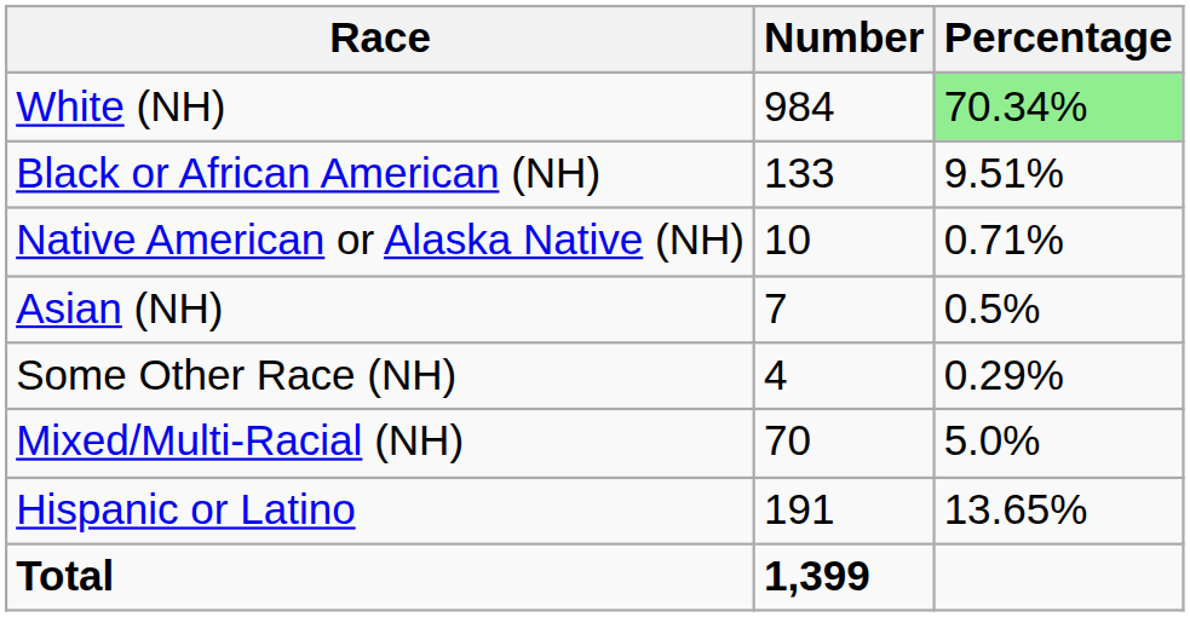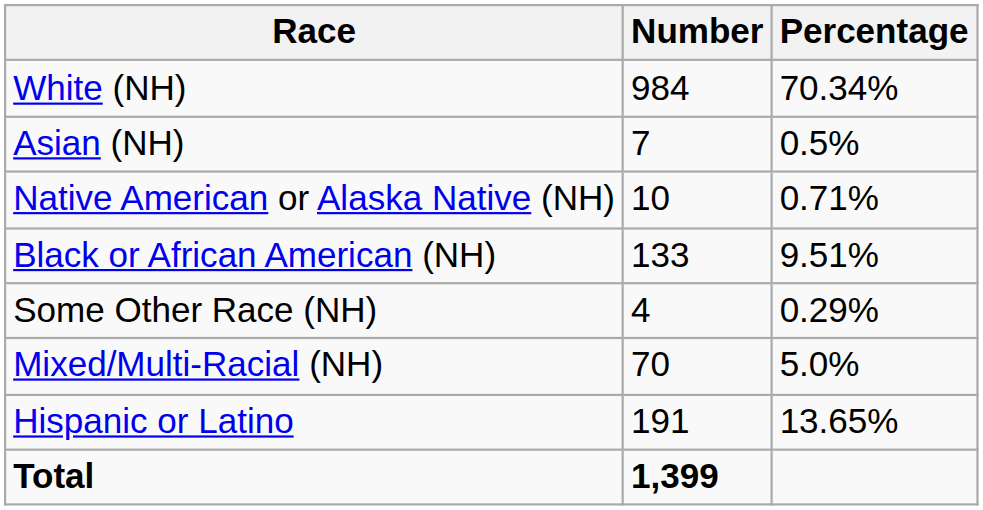 <table class="wikitable">
 <tr>
 <th>Race</th>
 <th>Number</th>
 <th>Percentage</th>
 </tr>
 <tr>
 <td><a href='#'>White</a> (NH)</td>
 <td>984</td>
-<td style="background: lightgreen;">70.34%</td>
+<td>70.34%</td>
 </tr>
 <tr>
-<td><a href='#'>Black or African American</a> (NH)</td>
-<td>133</td>
-<td>9.51%</td>
+<td><a href='#'>Asian</a> (NH)</td>
+<td>7</td>
+<td>0.5%</td>
 </tr>
 <tr>
 <td><a href='#'>Native American</a> or <a href='#'>Alaska Native</a> (NH)</td>
 <td>10</td>
 <td>0.71%</td>
 </tr>
 <tr>
-<td><a href='#'>Asian</a> (NH)</td>
-<td>7</td>
-<td>0.5%</td>
+<td><a href='#'>Black or African American</a> (NH)</td>
+<td>133</td>
+<td>9.51%</td>
 </tr>
 <tr>
 <td>Some Other Race (NH)</td>
 <td>4</td>
 <td>0.29%</td>
 </tr>
 <tr>
 <td><a href='#'>Mixed/Multi-Racial</a> (NH)</td>
 <td>70</td>
 <td>5.0%</td>
 </tr>
 <tr>
 <td><a href='#'>Hispanic or Latino</a></td>
 <td>191</td>
 <td>13.65%</td>
 </tr>
 <tr>
 <td><strong>Total</strong></td>
 <td><strong>1,399</strong></td>
 <td></td>
 </tr>
 </table>
